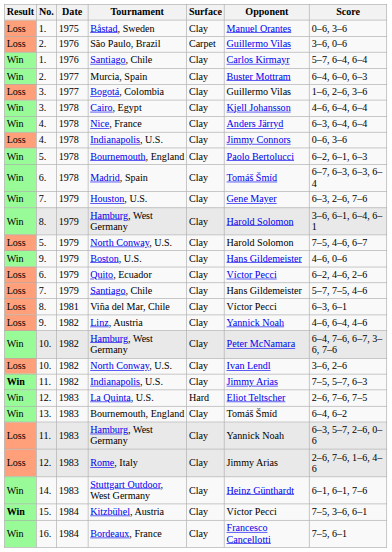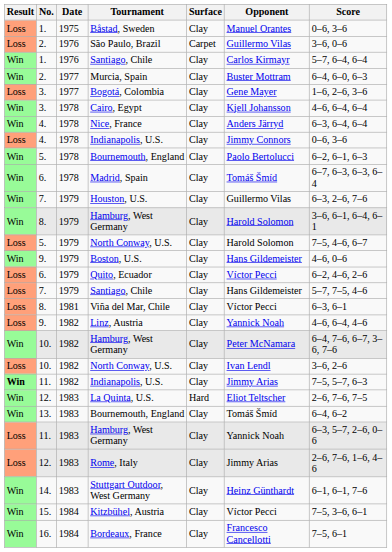 <table class="sortable wikitable">
 <tr>
 <th style="width:40px">Result</th>
 <th style="width:25px">No.</th>
 <th style="width:50px">Date</th>
 <th style="width:190px">Tournament</th>
 <th style="width:50px">Surface</th>
 <th style="width:160px">Opponent</th>
 <th style="width:170px" class="unsortable">Score</th>
 </tr>
 <tr>
 <td style="background:#ffa07a;">Loss</td>
 <td>1.</td>
 <td>1975</td>
 <td><a href='#'>Båstad</a>, Sweden</td>
 <td>Clay</td>
 <td> <a href='#'>Manuel Orantes</a></td>
 <td>0–6, 3–6</td>
 </tr>
 <tr>
 <td style="background:#ffa07a;">Loss</td>
 <td>2.</td>
 <td>1976</td>
 <td>São Paulo, Brazil</td>
 <td>Carpet</td>
 <td> <a href='#'>Guillermo Vilas</a></td>
 <td>3–6, 0–6</td>
 </tr>
 <tr>
 <td style="background:#98fb98;">Win</td>
 <td>1.</td>
 <td>1976</td>
 <td><a href='#'>Santiago</a>, Chile</td>
 <td>Clay</td>
 <td> <a href='#'>Carlos Kirmayr</a></td>
 <td>5–7, 6–4, 6–4</td>
 </tr>
 <tr>
 <td style="background:#98fb98;">Win</td>
 <td>2.</td>
 <td>1977</td>
 <td>Murcia, Spain</td>
 <td>Clay</td>
 <td> <a href='#'>Buster Mottram</a></td>
 <td>6–4, 6–0, 6–3</td>
 </tr>
 <tr>
 <td style="background:#ffa07a;">Loss</td>
 <td>3.</td>
 <td>1977</td>
 <td><a href='#'>Bogotá</a>, Colombia</td>
 <td>Clay</td>
-<td> Guillermo Vilas</td>
+<td> <a href='#'>Gene Mayer</a></td>
 <td>1–6, 2–6, 3–6</td>
 </tr>
 <tr>
 <td style="background:#98fb98;">Win</td>
 <td>3.</td>
 <td>1978</td>
 <td><a href='#'>Cairo</a>, Egypt</td>
 <td>Clay</td>
 <td> <a href='#'>Kjell Johansson</a></td>
 <td>4–6, 6–4, 6–4</td>
 </tr>
 <tr>
 <td style="background:#98fb98;">Win</td>
 <td>4.</td>
 <td>1978</td>
 <td><a href='#'>Nice</a>, France</td>
 <td>Clay</td>
 <td> <a href='#'>Anders Järryd</a></td>
 <td>6–3, 6–4, 6–4</td>
 </tr>
 <tr>
 <td style="background:#ffa07a;">Loss</td>
 <td>4.</td>
 <td>1978</td>
 <td><a href='#'>Indianapolis</a>, U.S.</td>
 <td>Clay</td>
 <td> <a href='#'>Jimmy Connors</a></td>
 <td>0–6, 3–6</td>
 </tr>
 <tr>
 <td style="background:#98fb98;">Win</td>
 <td>5.</td>
 <td>1978</td>
 <td><a href='#'>Bournemouth</a>, England</td>
 <td>Clay</td>
 <td> <a href='#'>Paolo Bertolucci</a></td>
 <td>6–2, 6–1, 6–3</td>
 </tr>
 <tr>
 <td style="background:#98fb98;">Win</td>
 <td>6.</td>
 <td>1978</td>
 <td><a href='#'>Madrid</a>, Spain</td>
 <td>Clay</td>
 <td> <a href='#'>Tomáš Šmíd</a></td>
 <td>6–7, 6–3, 6–3, 6–4</td>
 </tr>
 <tr>
 <td style="background:#98fb98;">Win</td>
 <td>7.</td>
 <td>1979</td>
 <td><a href='#'>Houston</a>, U.S.</td>
 <td>Clay</td>
-<td> <a href='#'>Gene Mayer</a></td>
+<td> Guillermo Vilas</td>
 <td>6–3, 2–6, 7–6</td>
 </tr>
 <tr bgcolor=#E9E9E9>
 <td style="background:#98fb98;">Win</td>
 <td>8.</td>
 <td>1979</td>
 <td><a href='#'>Hamburg</a>, West Germany</td>
 <td>Clay</td>
 <td> <a href='#'>Harold Solomon</a></td>
 <td>3–6, 6–1, 6–4, 6–1</td>
 </tr>
 <tr>
 <td style="background:#ffa07a;">Loss</td>
 <td>5.</td>
 <td>1979</td>
 <td><a href='#'>North Conway</a>, U.S.</td>
 <td>Clay</td>
 <td> Harold Solomon</td>
 <td>7–5, 4–6, 6–7</td>
 </tr>
 <tr>
 <td style="background:#98fb98;">Win</td>
 <td>9.</td>
 <td>1979</td>
 <td><a href='#'>Boston</a>, U.S.</td>
 <td>Clay</td>
 <td> <a href='#'>Hans Gildemeister</a></td>
 <td>4–6, 0–6</td>
 </tr>
 <tr>
 <td style="background:#ffa07a;">Loss</td>
 <td>6.</td>
 <td>1979</td>
 <td><a href='#'>Quito</a>, Ecuador</td>
 <td>Clay</td>
 <td> <a href='#'>Víctor Pecci</a></td>
 <td>6–2, 4–6, 2–6</td>
 </tr>
 <tr>
 <td style="background:#ffa07a;">Loss</td>
 <td>7.</td>
 <td>1979</td>
 <td><a href='#'>Santiago</a>, Chile</td>
 <td>Clay</td>
 <td> Hans Gildemeister</td>
 <td>5–7, 7–5, 4–6</td>
 </tr>
 <tr>
 <td style="background:#ffa07a;">Loss</td>
 <td>8.</td>
 <td>1981</td>
 <td>Viña del Mar, Chile</td>
 <td>Clay</td>
 <td> Víctor Pecci</td>
 <td>6–3, 6–1</td>
 </tr>
 <tr>
 <td style="background:#ffa07a;">Loss</td>
 <td>9.</td>
 <td>1982</td>
 <td><a href='#'>Linz</a>, Austria</td>
 <td>Clay</td>
 <td> <a href='#'>Yannick Noah</a></td>
 <td>4–6, 6–4, 4–6</td>
 </tr>
 <tr bgcolor=#E9E9E9>
 <td style="background:#98fb98;">Win</td>
 <td>10.</td>
 <td>1982</td>
 <td><a href='#'>Hamburg</a>, West Germany</td>
 <td>Clay</td>
 <td> <a href='#'>Peter McNamara</a></td>
 <td>6–4, 7–6, 6–7, 3–6, 7–6</td>
 </tr>
 <tr>
 <td style="background:#ffa07a;">Loss</td>
 <td>10.</td>
 <td>1982</td>
 <td><a href='#'>North Conway</a>, U.S.</td>
 <td>Clay</td>
 <td> <a href='#'>Ivan Lendl</a></td>
 <td>3–6, 2–6</td>
 </tr>
 <tr>
 <td style="background:#98fb98;"><strong>Win</strong></td>
 <td>11.</td>
 <td>1982</td>
 <td><a href='#'>Indianapolis</a>, U.S.</td>
 <td>Clay</td>
 <td> <a href='#'>Jimmy Arias</a></td>
 <td>7–5, 5–7, 6–3</td>
 </tr>
 <tr>
 <td style="background:#98fb98;">Win</td>
 <td>12.</td>
 <td>1983</td>
 <td><a href='#'>La Quinta</a>, U.S.</td>
 <td>Hard</td>
 <td> <a href='#'>Eliot Teltscher</a></td>
 <td>2–6, 7–6, 7–5</td>
 </tr>
 <tr>
 <td style="background:#98fb98;">Win</td>
 <td>13.</td>
 <td>1983</td>
 <td>Bournemouth, England</td>
 <td>Clay</td>
 <td> Tomáš Šmíd</td>
 <td>6–4, 6–2</td>
 </tr>
 <tr bgcolor=#E9E9E9>
 <td style="background:#ffa07a;">Loss</td>
 <td>11.</td>
 <td>1983</td>
 <td><a href='#'>Hamburg</a>, West Germany</td>
 <td>Clay</td>
 <td> Yannick Noah</td>
 <td>6–3, 5–7, 2–6, 0–6</td>
 </tr>
 <tr bgcolor=#E9E9E9>
 <td style="background:#ffa07a;">Loss</td>
 <td>12.</td>
 <td>1983</td>
 <td><a href='#'>Rome</a>, Italy</td>
 <td>Clay</td>
 <td> Jimmy Arias</td>
 <td>2–6, 7–6, 1–6, 4–6</td>
 </tr>
 <tr>
 <td style="background:#98fb98;">Win</td>
 <td>14.</td>
 <td>1983</td>
 <td><a href='#'>Stuttgart Outdoor</a>, West Germany</td>
 <td>Clay</td>
 <td> <a href='#'>Heinz Günthardt</a></td>
 <td>6–1, 6–1, 7–6</td>
 </tr>
 <tr>
-<td style="background:#98fb98;"><strong>Win</strong></td>
+<td style="background:#98fb98;">Win</td>
 <td>15.</td>
 <td>1984</td>
 <td><a href='#'>Kitzbühel</a>, Austria</td>
 <td>Clay</td>
 <td> Víctor Pecci</td>
 <td>7–5, 3–6, 6–1</td>
 </tr>
 <tr>
 <td style="background:#98fb98;">Win</td>
 <td>16.</td>
 <td>1984</td>
 <td><a href='#'>Bordeaux</a>, France</td>
 <td>Clay</td>
 <td> <a href='#'>Francesco Cancellotti</a></td>
 <td>7–5, 6–1</td>
 </tr>
 </table>
